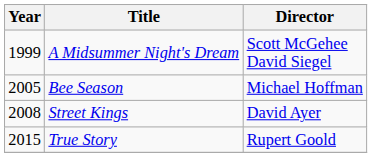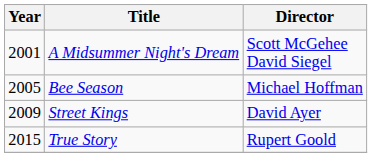 <table class="wikitable">
 <tr>
 <th>Year</th>
 <th>Title</th>
 <th>Director</th>
 </tr>
 <tr>
-<td>1999</td>
+<td>2001</td>
 <td><em><a href='#'>A Midsummer Night's Dream</a></em></td>
 <td><a href='#'>Scott McGehee</a><br><a href='#'>David Siegel</a></td>
 </tr>
 <tr>
 <td>2005</td>
 <td><em><a href='#'>Bee Season</a></em></td>
 <td><a href='#'>Michael Hoffman</a></td>
 </tr>
 <tr>
-<td>2008</td>
+<td>2009</td>
 <td><em><a href='#'>Street Kings</a></em></td>
 <td><a href='#'>David Ayer</a></td>
 </tr>
 <tr>
 <td>2015</td>
 <td><em><a href='#'>True Story</a></em></td>
 <td><a href='#'>Rupert Goold</a></td>
 </tr>
 <tr>
 </tr>
 </table>
